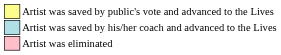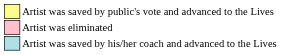 <table class="toccolours"style="font-size: 100%; white-space: nowrap">
 <tr>
 <td style="background:#fdfc8f; border:1px solid black">     </td>
 <td>Artist was saved by public's vote and advanced to the Lives</td>
 </tr>
 <tr>
+<td style="background:pink; border:1px solid black">     </td>
+<td>Artist was eliminated</td>
+</tr>
+<tr>
 <td style="background:#b0e0e6; border:1px solid black">     </td>
 <td>Artist was saved by his/her coach and advanced to the Lives</td>
 </tr>
-<tr>
-<td style="background:pink; border:1px solid black">     </td>
-<td>Artist was eliminated</td>
-</tr>
 </table>
